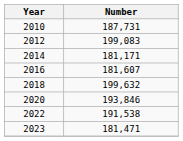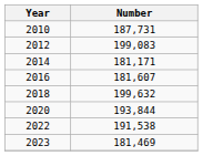 <table class="wikitable">
 <tr>
 <th scope="col" style="width:80px;">Year</th>
 <th scope="col" style="width:160px;">Number</th>
 </tr>
 <tr align=center>
 <td>2010</td>
 <td>187,731</td>
 </tr>
 <tr align=center>
 <td>2012</td>
 <td>199,083</td>
 </tr>
 <tr align=center>
 <td>2014</td>
 <td>181,171</td>
 </tr>
 <tr align=center>
 <td>2016</td>
 <td>181,607</td>
 </tr>
 <tr align=center>
 <td>2018</td>
 <td>199,632</td>
 </tr>
 <tr align=center>
 <td>2020</td>
-<td>193,846</td>
+<td>193,844</td>
 </tr>
 <tr align=center>
 <td>2022</td>
 <td>191,538</td>
 </tr>
 <tr align=center>
 <td>2023</td>
-<td>181,471</td>
+<td>181,469</td>
 </tr>
 <tr>
 </tr>
 </table>
